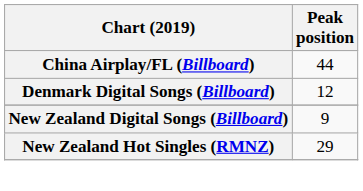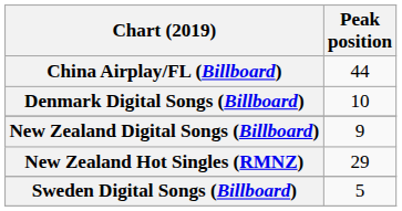 <table class="wikitable sortable plainrowheaders" style="text-align:center">
 <tr>
 <th scope="col">Chart (2019)</th>
 <th scope="col">Peak<br>position</th>
 </tr>
 <tr>
 <th scope="row">China Airplay/FL (<em><a href='#'>Billboard</a></em>)</th>
 <td>44</td>
 </tr>
 <tr>
 <th scope="row">Denmark Digital Songs (<em><a href='#'>Billboard</a></em>)</th>
-<td>12</td>
+<td>10</td>
 </tr>
 <tr>
 </tr>
 <tr>
 </tr>
 <tr>
 <th scope="row">New Zealand Digital Songs (<em><a href='#'>Billboard</a></em>)</th>
 <td>9</td>
 </tr>
 <tr>
 <th scope="row">New Zealand Hot Singles (<a href='#'>RMNZ</a>)</th>
 <td>29</td>
 </tr>
 <tr>
 </tr>
 <tr>
+<th scope="row">Sweden Digital Songs (<em><a href='#'>Billboard</a></em>)</th>
+<td>5</td>
+</tr>
+<tr>
 </tr>
 </table>
